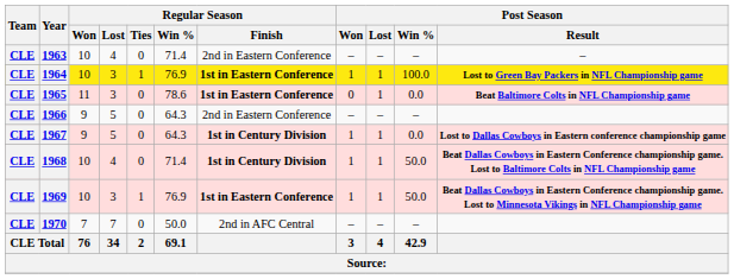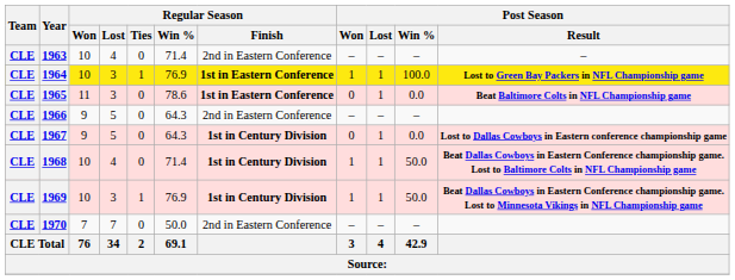 <table class="wikitable" style="font-size: 95%; text-align:center;">
 <tr>
 <th rowspan="2">Team</th>
 <th rowspan="2">Year</th>
 <th colspan="5">Regular Season</th>
 <th colspan="4">Post Season</th>
 </tr>
 <tr>
 <th>Won</th>
 <th>Lost</th>
 <th>Ties</th>
 <th>Win %</th>
 <th>Finish</th>
 <th>Won</th>
 <th>Lost</th>
 <th>Win %</th>
 <th>Result</th>
 </tr>
 <tr>
 <th><a href='#'>CLE</a></th>
 <th><a href='#'>1963</a></th>
 <td>10</td>
 <td>4</td>
 <td>0</td>
 <td>71.4</td>
 <td>2nd in Eastern Conference</td>
 <td>–</td>
 <td>–</td>
 <td>–</td>
 <td>–</td>
 </tr>
 <tr ! style="background:#FDE910;">
 <th><a href='#'>CLE</a></th>
 <th><a href='#'>1964</a></th>
 <td>10</td>
 <td>3</td>
 <td>1</td>
 <td>76.9</td>
 <td><strong>1st in Eastern Conference</strong></td>
 <td>1</td>
 <td>1</td>
 <td>100.0</td>
 <td><small><strong>Lost to <a href='#'>Green Bay Packers</a> in <a href='#'>NFL Championship game</a></strong></small></td>
 </tr>
 <tr style="background:#fdd;">
 <th><a href='#'>CLE</a></th>
 <th><a href='#'>1965</a></th>
 <td>11</td>
 <td>3</td>
 <td>0</td>
 <td>78.6</td>
 <td><strong>1st in Eastern Conference</strong></td>
 <td>0</td>
 <td>1</td>
 <td>0.0</td>
 <td><small><strong>Beat <a href='#'>Baltimore Colts</a> in <a href='#'>NFL Championship game</a></strong></small></td>
 </tr>
 <tr>
 <th><a href='#'>CLE</a></th>
 <th><a href='#'>1966</a></th>
 <td>9</td>
 <td>5</td>
 <td>0</td>
 <td>64.3</td>
 <td>2nd in Eastern Conference</td>
 <td>–</td>
 <td>–</td>
 <td>–</td>
 <td></td>
 </tr>
 <tr style="background:#fdd;">
 <th><a href='#'>CLE</a></th>
 <th><a href='#'>1967</a></th>
 <td>9</td>
 <td>5</td>
 <td>0</td>
 <td>64.3</td>
 <td><strong>1st in Century Division</strong></td>
-<td>1</td>
+<td>0</td>
 <td>1</td>
 <td>0.0</td>
 <td><small><strong>Lost to <a href='#'>Dallas Cowboys</a> in Eastern conference championship game</strong></small></td>
 </tr>
 <tr style="background:#fdd;">
 <th><a href='#'>CLE</a></th>
 <th><a href='#'>1968</a></th>
 <td>10</td>
 <td>4</td>
 <td>0</td>
 <td>71.4</td>
 <td><strong>1st in Century Division</strong></td>
 <td>1</td>
 <td>1</td>
 <td>50.0</td>
 <td><small><strong>Beat <a href='#'>Dallas Cowboys</a> in Eastern Conference championship game. <br>Lost to <a href='#'>Baltimore Colts</a> in <a href='#'>NFL Championship game</a></strong></small></td>
 </tr>
 <tr style="background:#fdd;">
 <th><a href='#'>CLE</a></th>
 <th><a href='#'>1969</a></th>
 <td>10</td>
 <td>3</td>
 <td>1</td>
 <td>76.9</td>
-<td><strong>1st in Eastern Conference</strong></td>
+<td><strong>1st in Century Division</strong></td>
 <td>1</td>
 <td>1</td>
 <td>50.0</td>
 <td><small><strong>Beat <a href='#'>Dallas Cowboys</a> in Eastern Conference championship game. <br>Lost to <a href='#'>Minnesota Vikings</a> in <a href='#'>NFL Championship game</a></strong></small></td>
 </tr>
 <tr>
 <th><a href='#'>CLE</a></th>
 <th><a href='#'>1970</a></th>
 <td>7</td>
 <td>7</td>
 <td>0</td>
 <td>50.0</td>
-<td>2nd in AFC Central</td>
+<td>2nd in Eastern Conference</td>
 <td>–</td>
 <td>–</td>
 <td>–</td>
 <td></td>
 </tr>
 <tr>
 <th colspan="2">CLE Total</th>
 <th>76</th>
 <th>34</th>
 <th>2</th>
 <th>69.1</th>
 <th></th>
 <th>3</th>
 <th>4</th>
 <th>42.9</th>
 <th></th>
 </tr>
 <tr>
 <th colspan="11">Source: </th>
 </tr>
 <tr>
 </tr>
 </table>
